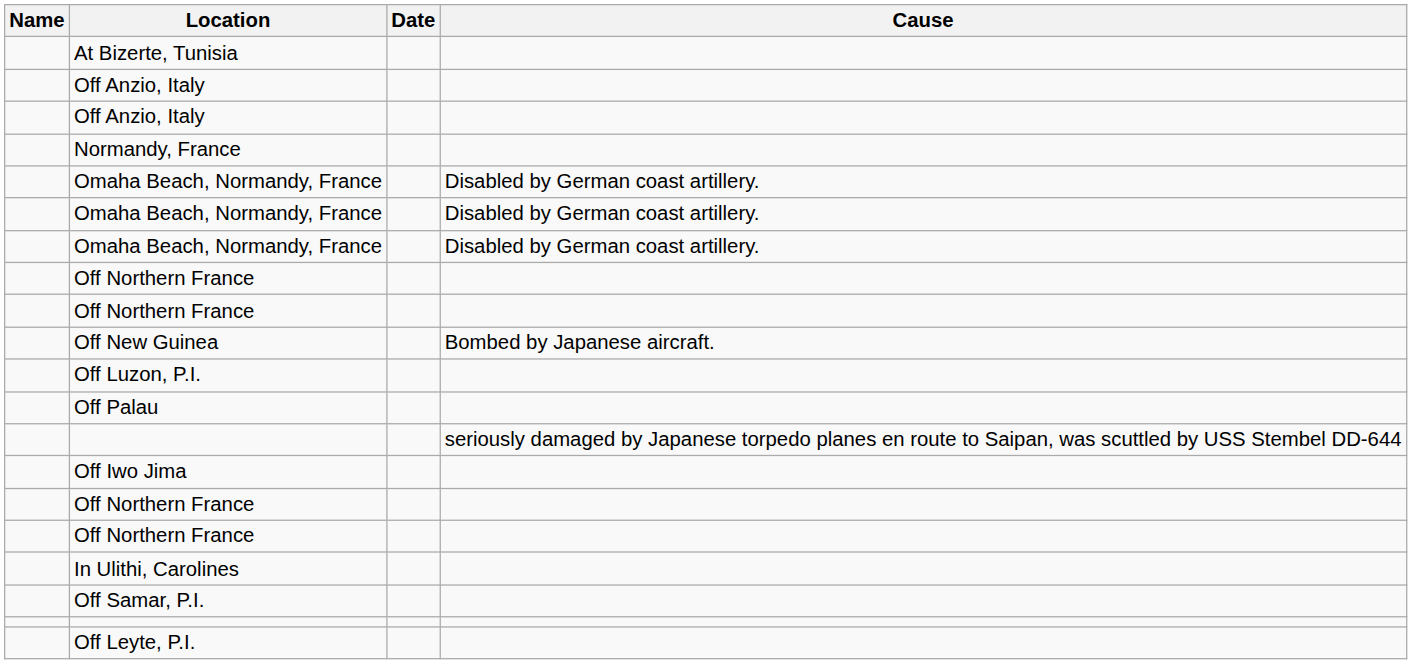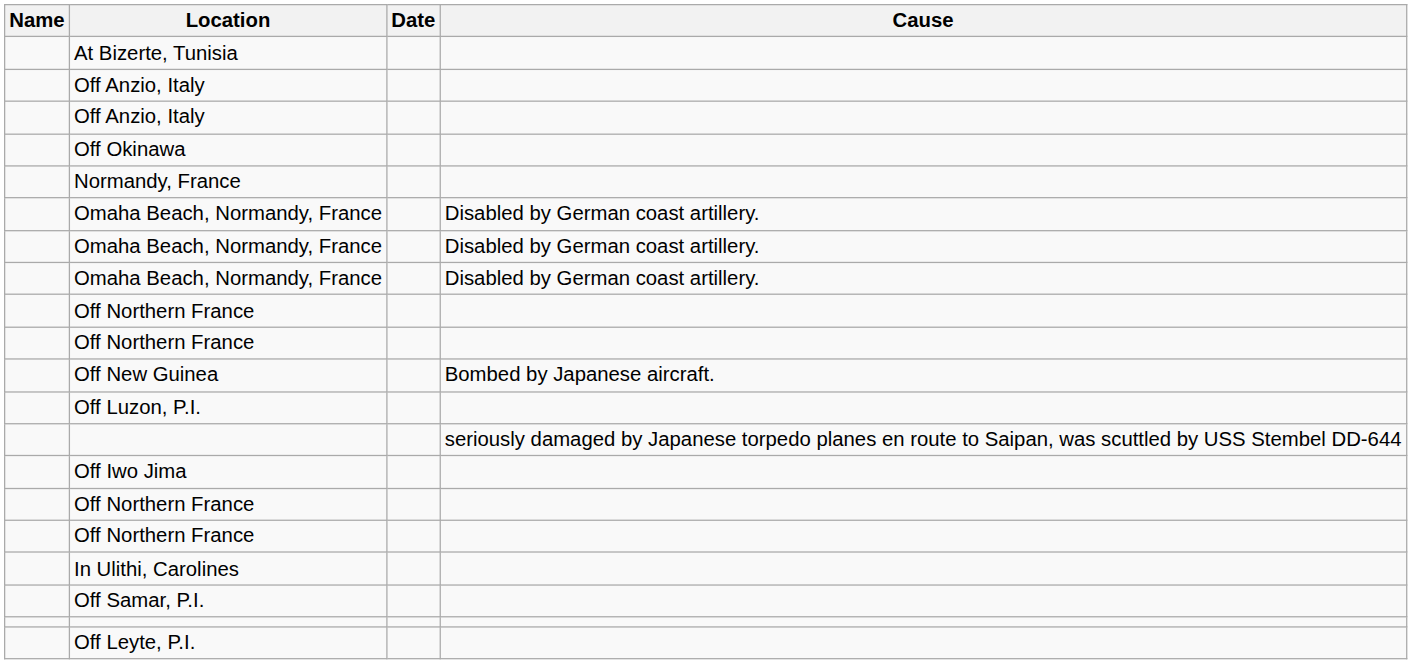 <table class="wikitable sortable">
 <tr>
 <th>Name</th>
 <th>Location</th>
 <th>Date</th>
 <th>Cause</th>
 </tr>
 <tr>
 <td></td>
 <td>At Bizerte, Tunisia</td>
 <td></td>
 <td></td>
 </tr>
 <tr>
 <td></td>
 <td>Off Anzio, Italy</td>
 <td></td>
 <td></td>
 </tr>
 <tr>
 <td></td>
 <td>Off Anzio, Italy</td>
+<td></td>
+<td></td>
+</tr>
+<tr>
+<td></td>
+<td>Off Okinawa</td>
 <td></td>
 <td></td>
 </tr>
 <tr>
 <td></td>
 <td>Normandy, France</td>
 <td></td>
 <td></td>
 </tr>
 <tr>
 <td></td>
 <td>Omaha Beach, Normandy, France</td>
 <td></td>
 <td>Disabled by German coast artillery.</td>
 </tr>
 <tr>
 <td></td>
 <td>Omaha Beach, Normandy, France</td>
 <td></td>
 <td>Disabled by German coast artillery.</td>
 </tr>
 <tr>
 <td></td>
 <td>Omaha Beach, Normandy, France</td>
 <td></td>
 <td>Disabled by German coast artillery.</td>
 </tr>
 <tr>
 <td></td>
 <td>Off Northern France</td>
 <td></td>
 <td></td>
 </tr>
 <tr>
 <td></td>
 <td>Off Northern France</td>
 <td></td>
 <td></td>
 </tr>
 <tr>
 <td></td>
 <td>Off New Guinea</td>
 <td></td>
 <td>Bombed by Japanese aircraft.</td>
 </tr>
 <tr>
 <td></td>
 <td>Off Luzon, P.I.</td>
 <td></td>
 <td></td>
 </tr>
 <tr>
 <td></td>
-<td>Off Palau</td>
-<td></td>
-<td></td>
-</tr>
-<tr>
-<td></td>
 <td></td>
 <td></td>
 <td>seriously damaged by Japanese torpedo planes en route to Saipan, was scuttled by USS Stembel DD-644</td>
 </tr>
 <tr>
 <td></td>
 <td>Off Iwo Jima</td>
 <td></td>
 <td></td>
 </tr>
 <tr>
 <td></td>
 <td>Off Northern France</td>
 <td></td>
 <td></td>
 </tr>
 <tr>
 <td></td>
 <td>Off Northern France</td>
 <td></td>
 <td></td>
 </tr>
 <tr>
 <td></td>
 <td>In Ulithi, Carolines</td>
 <td></td>
 <td></td>
 </tr>
 <tr>
 <td></td>
 <td>Off Samar, P.I.</td>
 <td></td>
 <td></td>
 </tr>
 <tr>
 <td></td>
 <td></td>
 <td></td>
 <td></td>
 </tr>
 <tr>
 <td></td>
 <td>Off Leyte, P.I.</td>
 <td></td>
 <td></td>
 </tr>
 </table>
